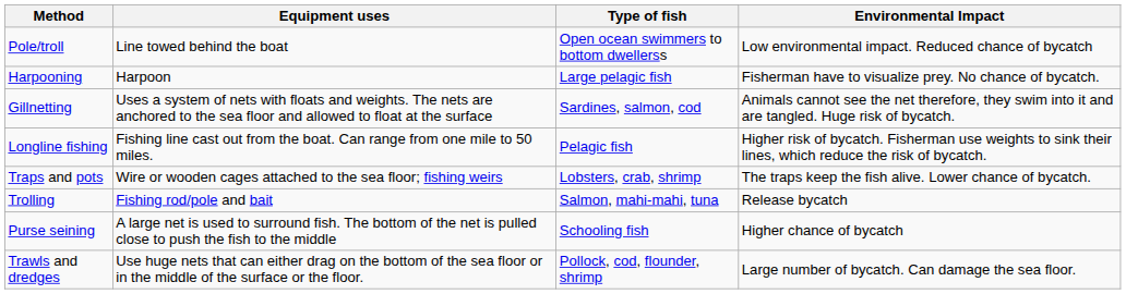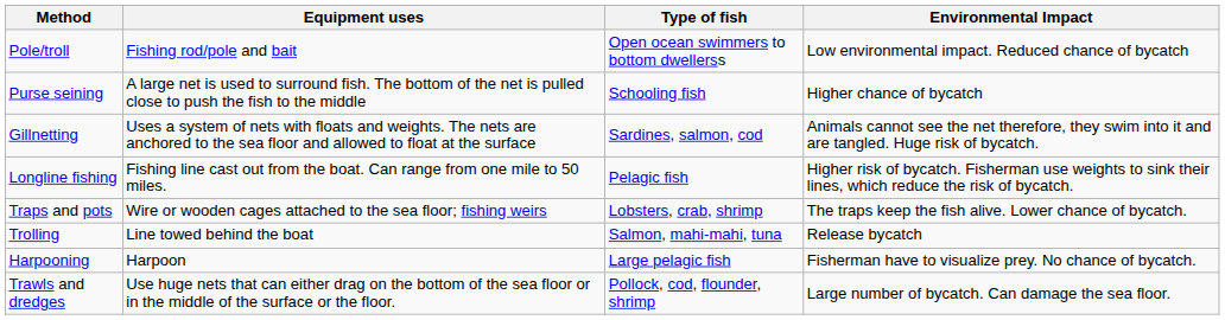 <table class="wikitable">
 <tr>
 <th>Method</th>
 <th>Equipment uses</th>
 <th>Type of fish</th>
 <th>Environmental Impact</th>
 </tr>
 <tr>
 <td><a href='#'>Pole/troll</a></td>
-<td>Line towed behind the boat</td>
+<td><a href='#'>Fishing rod/pole</a> and <a href='#'>bait</a></td>
 <td><a href='#'>Open ocean swimmers</a> to <a href='#'>bottom dwellers</a>s</td>
 <td>Low environmental impact. Reduced chance of bycatch</td>
 </tr>
 <tr>
-<td><a href='#'>Harpooning</a></td>
-<td>Harpoon</td>
-<td><a href='#'>Large pelagic fish</a></td>
-<td>Fisherman have to visualize prey. No chance of bycatch.</td>
+<td><a href='#'>Purse seining</a></td>
+<td>A large net is used to surround fish. The bottom of the net is pulled close to push the fish to the middle</td>
+<td><a href='#'>Schooling fish</a></td>
+<td>Higher chance of bycatch</td>
 </tr>
 <tr>
 <td><a href='#'>Gillnetting</a></td>
 <td>Uses a system of nets with floats and weights. The nets are anchored to the sea floor and allowed to float at the surface</td>
 <td><a href='#'>Sardines</a>, <a href='#'>salmon</a>, <a href='#'>cod</a></td>
 <td>Animals cannot see the net therefore, they swim into it and are tangled. Huge risk of bycatch.</td>
 </tr>
 <tr>
 <td><a href='#'>Longline fishing</a></td>
 <td>Fishing line cast out from the boat. Can range from one mile to 50 miles.</td>
 <td><a href='#'>Pelagic fish</a></td>
 <td>Higher risk of bycatch. Fisherman use weights to sink their lines, which reduce the risk of bycatch.</td>
 </tr>
 <tr>
 <td><a href='#'>Traps</a> and <a href='#'>pots</a></td>
 <td>Wire or wooden cages attached to the sea floor; <a href='#'>fishing weirs</a></td>
 <td><a href='#'>Lobsters</a>, <a href='#'>crab</a>, <a href='#'>shrimp</a></td>
 <td>The traps keep the fish alive. Lower chance of bycatch.</td>
 </tr>
 <tr>
 <td><a href='#'>Trolling</a></td>
-<td><a href='#'>Fishing rod/pole</a> and <a href='#'>bait</a></td>
+<td>Line towed behind the boat</td>
 <td><a href='#'>Salmon</a>, <a href='#'>mahi-mahi</a>, <a href='#'>tuna</a></td>
 <td>Release bycatch</td>
 </tr>
 <tr>
-<td><a href='#'>Purse seining</a></td>
-<td>A large net is used to surround fish. The bottom of the net is pulled close to push the fish to the middle</td>
-<td><a href='#'>Schooling fish</a></td>
-<td>Higher chance of bycatch</td>
+<td><a href='#'>Harpooning</a></td>
+<td>Harpoon</td>
+<td><a href='#'>Large pelagic fish</a></td>
+<td>Fisherman have to visualize prey. No chance of bycatch.</td>
 </tr>
 <tr>
 <td><a href='#'>Trawls</a> and <a href='#'>dredges</a></td>
 <td>Use huge nets that can either drag on the bottom of the sea floor or in the middle of the surface or the floor.</td>
 <td><a href='#'>Pollock</a>, <a href='#'>cod</a>, <a href='#'>flounder</a>, <a href='#'>shrimp</a></td>
 <td>Large number of bycatch. Can damage the sea floor.</td>
 </tr>
 </table>
